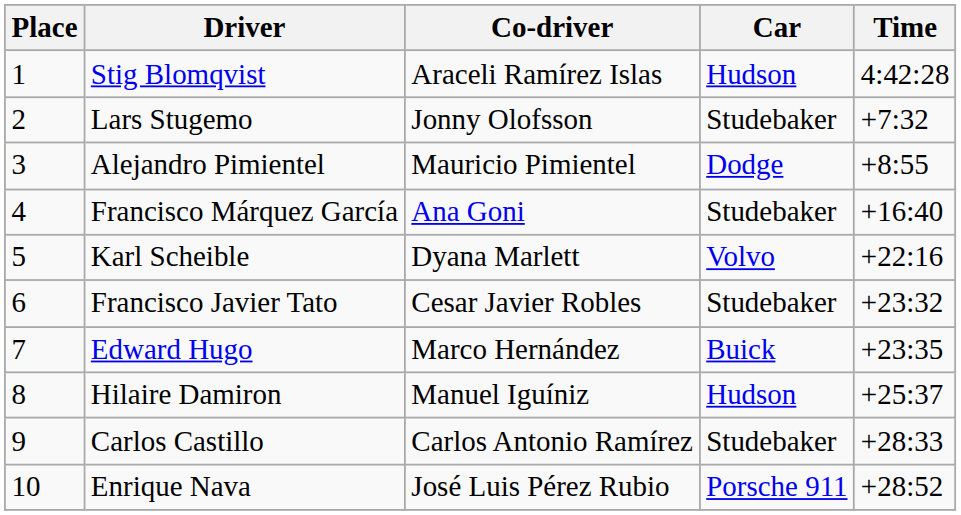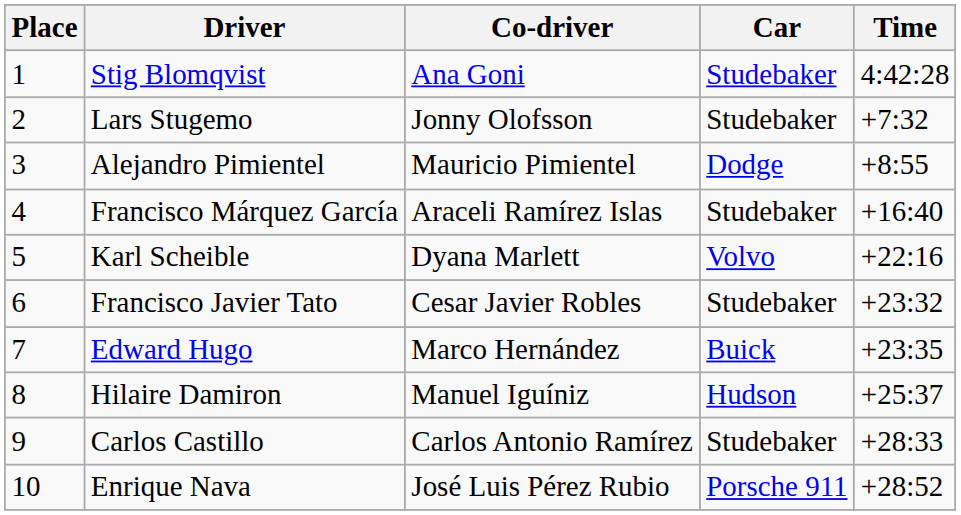 <table class="wikitable">
 <tr>
 <th>Place</th>
 <th>Driver</th>
 <th>Co-driver</th>
 <th>Car</th>
 <th>Time</th>
 </tr>
 <tr>
 <td>1</td>
 <td> <a href='#'>Stig Blomqvist</a></td>
-<td> Araceli Ramírez Islas</td>
-<td><a href='#'>Hudson</a></td>
+<td> <a href='#'>Ana Goni</a></td>
+<td><a href='#'>Studebaker</a></td>
 <td>4:42:28</td>
 </tr>
 <tr>
 <td>2</td>
 <td> Lars Stugemo</td>
 <td> Jonny Olofsson</td>
 <td>Studebaker</td>
 <td>+7:32</td>
 </tr>
 <tr>
 <td>3</td>
 <td> Alejandro Pimientel</td>
 <td> Mauricio Pimientel</td>
 <td><a href='#'>Dodge</a></td>
 <td>+8:55</td>
 </tr>
 <tr>
 <td>4</td>
 <td> Francisco Márquez García</td>
-<td> <a href='#'>Ana Goni</a></td>
+<td> Araceli Ramírez Islas</td>
 <td>Studebaker</td>
 <td>+16:40</td>
 </tr>
 <tr>
 <td>5</td>
 <td> Karl Scheible</td>
 <td> Dyana Marlett</td>
 <td><a href='#'>Volvo</a></td>
 <td>+22:16</td>
 </tr>
 <tr>
 <td>6</td>
 <td> Francisco Javier Tato</td>
 <td> Cesar Javier Robles</td>
 <td>Studebaker</td>
 <td>+23:32</td>
 </tr>
 <tr>
 <td>7</td>
 <td> <a href='#'>Edward Hugo</a></td>
 <td> Marco Hernández</td>
 <td><a href='#'>Buick</a></td>
 <td>+23:35</td>
 </tr>
 <tr>
 <td>8</td>
 <td> Hilaire Damiron</td>
 <td> Manuel Iguíniz</td>
 <td><a href='#'>Hudson</a></td>
 <td>+25:37</td>
 </tr>
 <tr>
 <td>9</td>
 <td> Carlos Castillo</td>
 <td> Carlos Antonio Ramírez</td>
 <td>Studebaker</td>
 <td>+28:33</td>
 </tr>
 <tr>
 <td>10</td>
 <td> Enrique Nava</td>
 <td> José Luis Pérez Rubio</td>
 <td><a href='#'>Porsche 911</a></td>
 <td>+28:52</td>
 </tr>
 </table>
